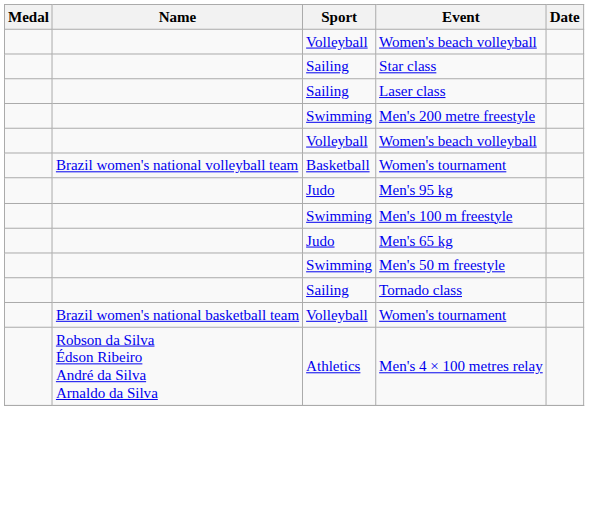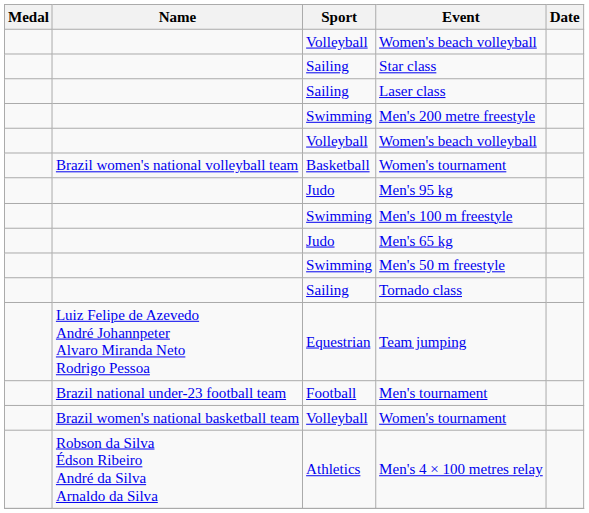 <table class="wikitable sortable" style="font-size: 95%;">
 <tr>
 <th>Medal</th>
 <th>Name</th>
 <th>Sport</th>
 <th>Event</th>
 <th>Date</th>
 </tr>
 <tr>
 <td></td>
 <td><br></td>
 <td><a href='#'>Volleyball</a></td>
 <td><a href='#'>Women's beach volleyball</a></td>
 <td></td>
 </tr>
 <tr>
 <td></td>
 <td><br></td>
 <td><a href='#'>Sailing</a></td>
 <td><a href='#'>Star class</a></td>
 <td></td>
 </tr>
 <tr>
 <td></td>
 <td></td>
 <td><a href='#'>Sailing</a></td>
 <td><a href='#'>Laser class</a></td>
 <td></td>
 </tr>
 <tr>
 <td></td>
 <td></td>
 <td><a href='#'>Swimming</a></td>
 <td><a href='#'>Men's 200 metre freestyle</a></td>
 <td></td>
 </tr>
 <tr>
 <td></td>
 <td><br></td>
 <td><a href='#'>Volleyball</a></td>
 <td><a href='#'>Women's beach volleyball</a></td>
 <td></td>
 </tr>
 <tr>
 <td></td>
 <td><a href='#'>Brazil women's national volleyball team</a><br></td>
 <td><a href='#'>Basketball</a></td>
 <td><a href='#'>Women's tournament</a></td>
 <td></td>
 </tr>
 <tr>
 <td></td>
 <td></td>
 <td><a href='#'>Judo</a></td>
 <td><a href='#'>Men's 95 kg</a></td>
 <td></td>
 </tr>
 <tr>
 <td></td>
 <td></td>
 <td><a href='#'>Swimming</a></td>
 <td><a href='#'>Men's 100 m freestyle</a></td>
 <td></td>
 </tr>
 <tr>
 <td></td>
 <td></td>
 <td><a href='#'>Judo</a></td>
 <td><a href='#'>Men's 65 kg</a></td>
 <td></td>
 </tr>
 <tr>
 <td></td>
 <td></td>
 <td><a href='#'>Swimming</a></td>
 <td><a href='#'>Men's 50 m freestyle</a></td>
 <td></td>
 </tr>
 <tr>
 <td></td>
 <td><br></td>
 <td><a href='#'>Sailing</a></td>
 <td><a href='#'>Tornado class</a></td>
 <td></td>
 </tr>
 <tr>
 <td></td>
+<td><a href='#'>Luiz Felipe de Azevedo</a><br><a href='#'>André Johannpeter</a><br><a href='#'>Alvaro Miranda Neto</a><br><a href='#'>Rodrigo Pessoa</a></td>
+<td><a href='#'>Equestrian</a></td>
+<td><a href='#'>Team jumping</a></td>
+<td></td>
+</tr>
+<tr>
+<td></td>
+<td><a href='#'>Brazil national under-23 football team</a><br></td>
+<td><a href='#'>Football</a></td>
+<td><a href='#'>Men's tournament</a></td>
+<td></td>
+</tr>
+<tr>
+<td></td>
 <td><a href='#'>Brazil women's national basketball team</a><br></td>
 <td><a href='#'>Volleyball</a></td>
 <td><a href='#'>Women's tournament</a></td>
 <td></td>
 </tr>
 <tr>
 <td></td>
 <td><a href='#'>Robson da Silva</a><br><a href='#'>Édson Ribeiro</a><br><a href='#'>André da Silva</a><br><a href='#'>Arnaldo da Silva</a></td>
 <td><a href='#'>Athletics</a></td>
 <td><a href='#'>Men's 4 × 100 metres relay</a></td>
 <td></td>
 </tr>
 <tr>
 </tr>
 </table>
